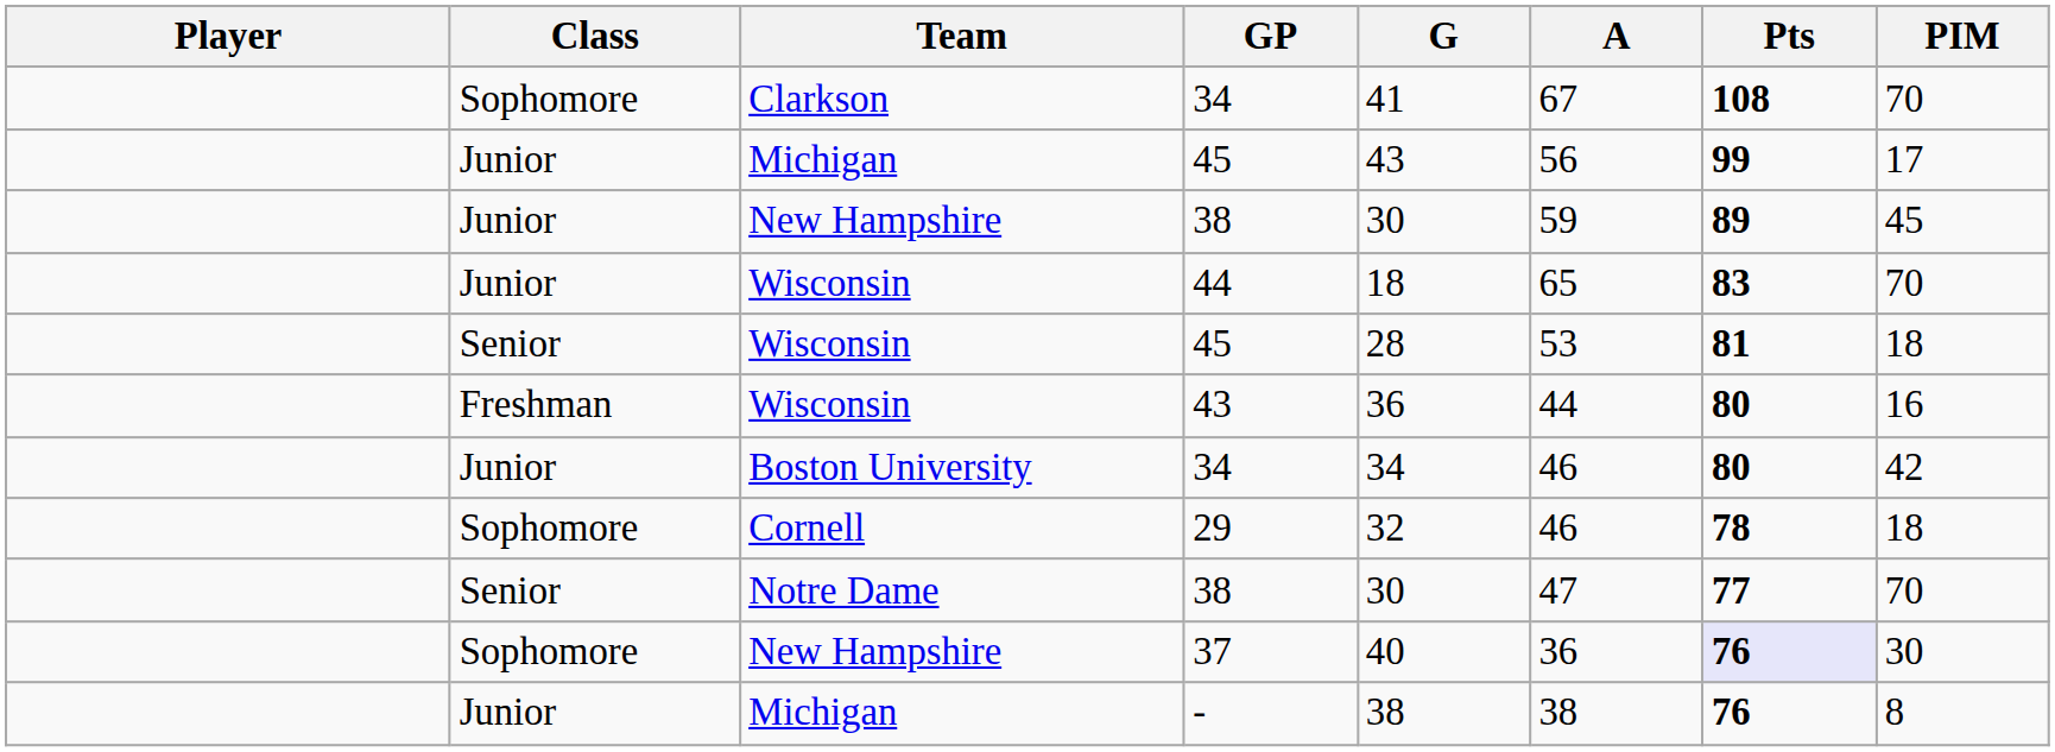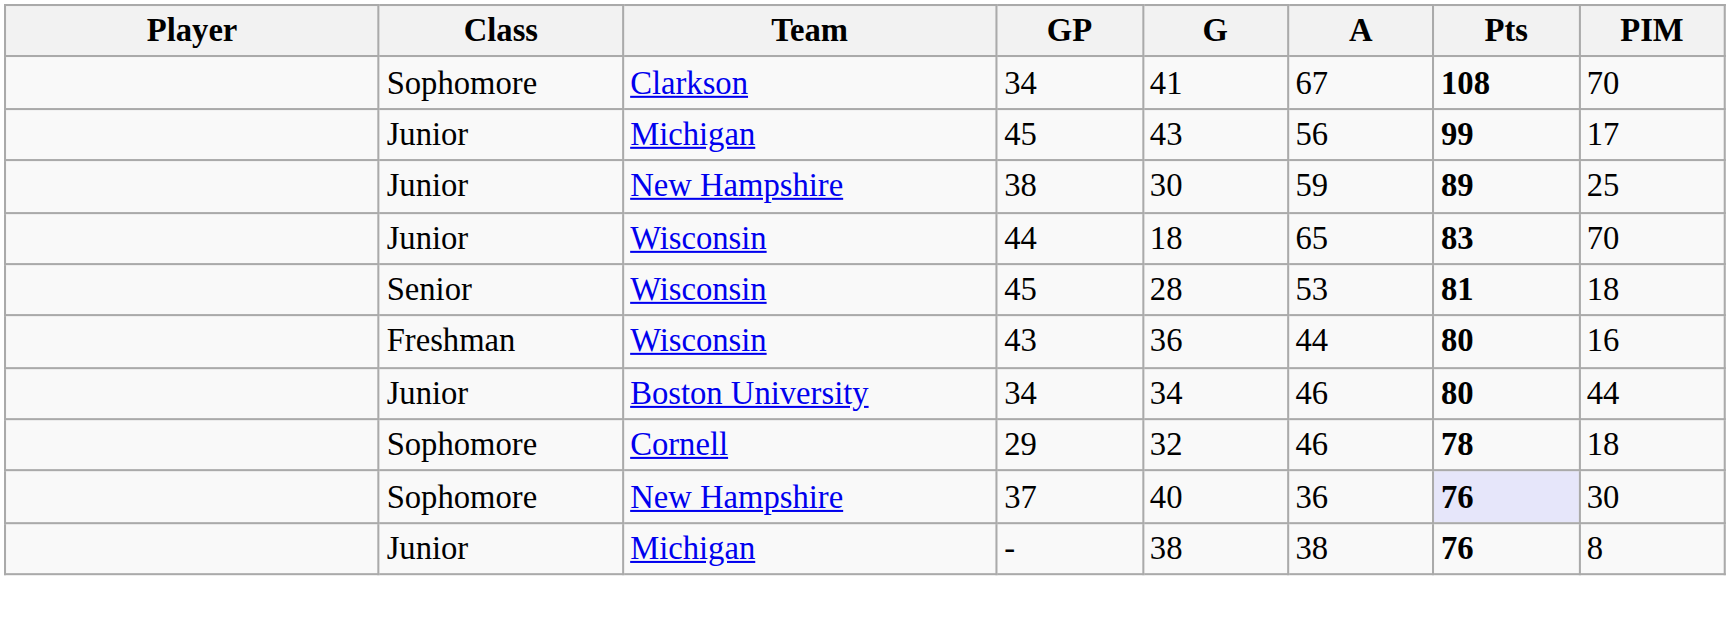 <table class="wikitable sortable">
 <tr>
 <th style="width: 11em;">Player</th>
 <th style="width: 7em;">Class</th>
 <th style="width: 11em;">Team</th>
 <th style="width: 4em;">GP</th>
 <th style="width: 4em;">G</th>
 <th style="width: 4em;">A</th>
 <th style="width: 4em;">Pts</th>
 <th style="width: 4em;">PIM</th>
 </tr>
 <tr>
 <td></td>
 <td>Sophomore</td>
 <td><a href='#'>Clarkson</a></td>
 <td>34</td>
 <td>41</td>
 <td>67</td>
 <td><strong>108</strong></td>
 <td>70</td>
 </tr>
 <tr>
 <td></td>
 <td>Junior</td>
 <td><a href='#'>Michigan</a></td>
 <td>45</td>
 <td>43</td>
 <td>56</td>
 <td><strong>99</strong></td>
 <td>17</td>
 </tr>
 <tr>
 <td></td>
 <td>Junior</td>
 <td><a href='#'>New Hampshire</a></td>
 <td>38</td>
 <td>30</td>
 <td>59</td>
 <td><strong>89</strong></td>
-<td>45</td>
+<td>25</td>
 </tr>
 <tr>
 <td></td>
 <td>Junior</td>
 <td><a href='#'>Wisconsin</a></td>
 <td>44</td>
 <td>18</td>
 <td>65</td>
 <td><strong>83</strong></td>
 <td>70</td>
 </tr>
 <tr>
 <td></td>
 <td>Senior</td>
 <td><a href='#'>Wisconsin</a></td>
 <td>45</td>
 <td>28</td>
 <td>53</td>
 <td><strong>81</strong></td>
 <td>18</td>
 </tr>
 <tr>
 <td></td>
 <td>Freshman</td>
 <td><a href='#'>Wisconsin</a></td>
 <td>43</td>
 <td>36</td>
 <td>44</td>
 <td><strong>80</strong></td>
 <td>16</td>
 </tr>
 <tr>
 <td></td>
 <td>Junior</td>
 <td><a href='#'>Boston University</a></td>
 <td>34</td>
 <td>34</td>
 <td>46</td>
 <td><strong>80</strong></td>
-<td>42</td>
+<td>44</td>
 </tr>
 <tr>
 <td></td>
 <td>Sophomore</td>
 <td><a href='#'>Cornell</a></td>
 <td>29</td>
 <td>32</td>
 <td>46</td>
 <td><strong>78</strong></td>
 <td>18</td>
-</tr>
-<tr>
-<td></td>
-<td>Senior</td>
-<td><a href='#'>Notre Dame</a></td>
-<td>38</td>
-<td>30</td>
-<td>47</td>
-<td><strong>77</strong></td>
-<td>70</td>
 </tr>
 <tr>
 <td></td>
 <td>Sophomore</td>
 <td><a href='#'>New Hampshire</a></td>
 <td>37</td>
 <td>40</td>
 <td>36</td>
 <td style="background: lavender;"><strong>76</strong></td>
 <td>30</td>
 </tr>
 <tr>
 <td></td>
 <td>Junior</td>
 <td><a href='#'>Michigan</a></td>
 <td>-</td>
 <td>38</td>
 <td>38</td>
 <td><strong>76</strong></td>
 <td>8</td>
 </tr>
 </table>
